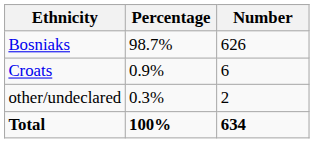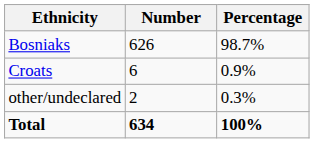 <table class="wikitable">
 <tr>
 <th width="100px">Ethnicity</th>
+<th width="80px">Number</th>
 <th width="80px">Percentage</th>
-<th width="80px">Number</th>
 </tr>
 <tr>
 <td><a href='#'>Bosniaks</a></td>
+<td>626</td>
 <td>98.7%</td>
-<td>626</td>
 </tr>
 <tr>
 <td><a href='#'>Croats</a></td>
+<td>6</td>
 <td>0.9%</td>
-<td>6</td>
 </tr>
 <tr>
 <td>other/undeclared</td>
+<td>2</td>
 <td>0.3%</td>
-<td>2</td>
 </tr>
 <tr>
 <td><strong>Total</strong></td>
+<td><strong>634</strong></td>
 <td><strong>100%</strong></td>
-<td><strong>634</strong></td>
 </tr>
 </table>
